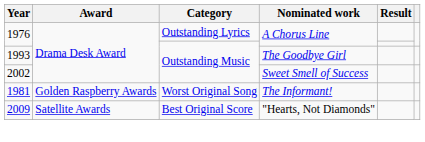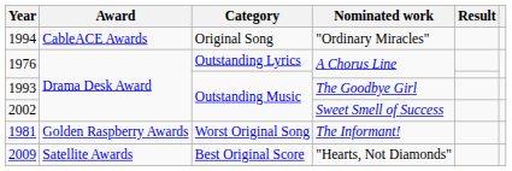 <table class="wikitable sortable plainrowheaders">
 <tr>
 <th scope="col">Year</th>
 <th scope="col">Award</th>
 <th scope="col">Category</th>
 <th scope="col">Nominated work</th>
 <th scope="col">Result</th>
 <th scope="col" class="unsortable"></th>
+</tr>
+<tr>
+<td>1994</td>
+<td><a href='#'>CableACE Awards</a></td>
+<td>Original Song</td>
+<td>"Ordinary Miracles" </td>
+<td></td>
+<td align="center"></td>
 </tr>
 <tr>
 <td rowspan="2">1976</td>
 <td rowspan="4"><a href='#'>Drama Desk Award</a></td>
 <td><a href='#'>Outstanding Lyrics</a></td>
 <td rowspan="2"><em><a href='#'>A Chorus Line</a></em></td>
 <td></td>
 <td align="center" rowspan="2"></td>
 </tr>
 <tr>
 <td rowspan="3"><a href='#'>Outstanding Music</a></td>
 <td></td>
 </tr>
 <tr>
 <td>1993</td>
 <td><em><a href='#'>The Goodbye Girl</a></em></td>
 <td></td>
 <td align="center"></td>
 </tr>
 <tr>
 <td>2002</td>
 <td><em><a href='#'>Sweet Smell of Success</a></em></td>
 <td></td>
 <td align="center"></td>
 </tr>
 <tr>
 <td><a href='#'>1981</a></td>
 <td><a href='#'>Golden Raspberry Awards</a></td>
 <td><a href='#'>Worst Original Song</a></td>
 <td><em><a href='#'>The Informant!</a></em></td>
 <td></td>
 <td align="center"></td>
 </tr>
 <tr>
 <td><a href='#'>2009</a></td>
 <td><a href='#'>Satellite Awards</a></td>
 <td><a href='#'>Best Original Score</a></td>
 <td>"Hearts, Not Diamonds" </td>
 <td></td>
 <td align="center"></td>
 </tr>
 </table>
